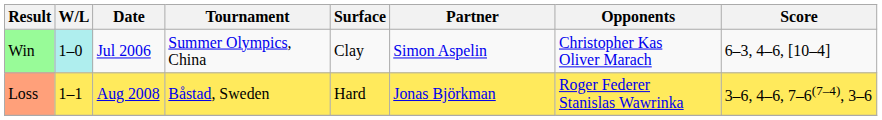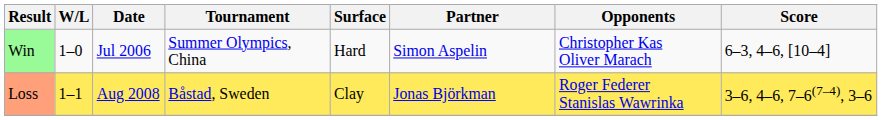 <table class="sortable wikitable">
 <tr>
 <th style="width:40px">Result</th>
 <th style="width:30px" class="unsortable">W/L</th>
 <th style="width:65px">Date</th>
 <th style="width:160px">Tournament</th>
 <th style="width:50px">Surface</th>
 <th style="width:160px">Partner</th>
 <th style="width:160px">Opponents</th>
 <th style="width:150px" class="unsortable">Score</th>
 </tr>
 <tr>
 <td style="background:#98fb98;">Win</td>
-<td style="background: paleturquoise;">1–0</td>
+<td>1–0</td>
 <td><a href='#'>Jul 2006</a></td>
 <td><a href='#'>Summer Olympics</a>, China</td>
-<td>Clay</td>
+<td>Hard</td>
 <td> <a href='#'>Simon Aspelin</a></td>
 <td> <a href='#'>Christopher Kas</a> <br>  <a href='#'>Oliver Marach</a></td>
 <td>6–3, 4–6, [10–4]</td>
 </tr>
 <tr bgcolor=FFEA5C>
 <td style="background:#ffa07a;">Loss</td>
 <td>1–1</td>
 <td><a href='#'>Aug 2008</a></td>
 <td><a href='#'>Båstad</a>, Sweden</td>
-<td>Hard</td>
+<td>Clay</td>
 <td> <a href='#'>Jonas Björkman</a></td>
 <td> <a href='#'>Roger Federer</a> <br>  <a href='#'>Stanislas Wawrinka</a></td>
 <td>3–6, 4–6, 7–6<sup>(7–4)</sup>, 3–6</td>
 </tr>
 <tr>
 </tr>
 </table>
